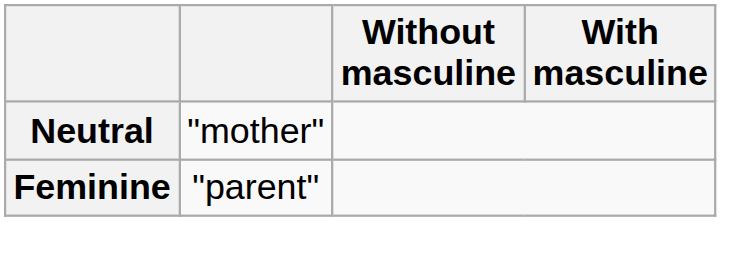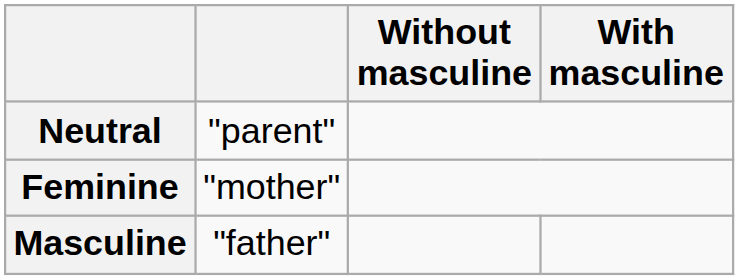 <table class=wikitable>
 <tr>
 <th></th>
 <th></th>
 <th>Without<br>masculine</th>
 <th>With<br>masculine</th>
 </tr>
 <tr align=center>
 <th>Neutral</th>
+<td>"parent"</td>
+<td colspan=2></td>
+</tr>
+<tr align=center>
+<th>Feminine</th>
 <td>"mother"</td>
 <td colspan=2></td>
 </tr>
 <tr align=center>
-<th>Feminine</th>
-<td>"parent"</td>
-<td colspan=2></td>
+<th>Masculine</th>
+<td>"father"</td>
+<td></td>
+<td></td>
 </tr>
 </table>
